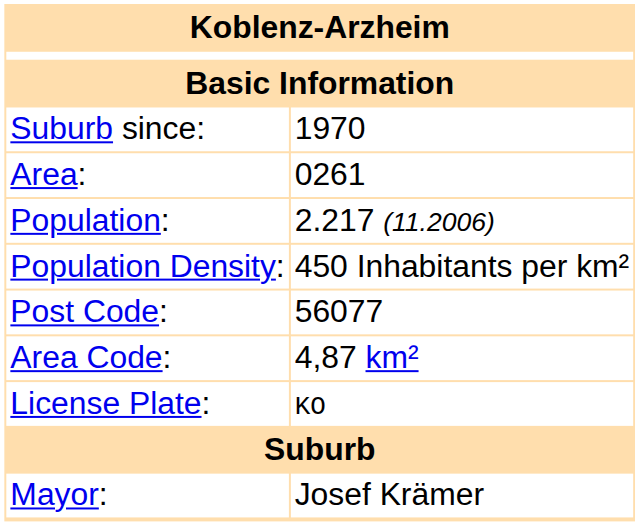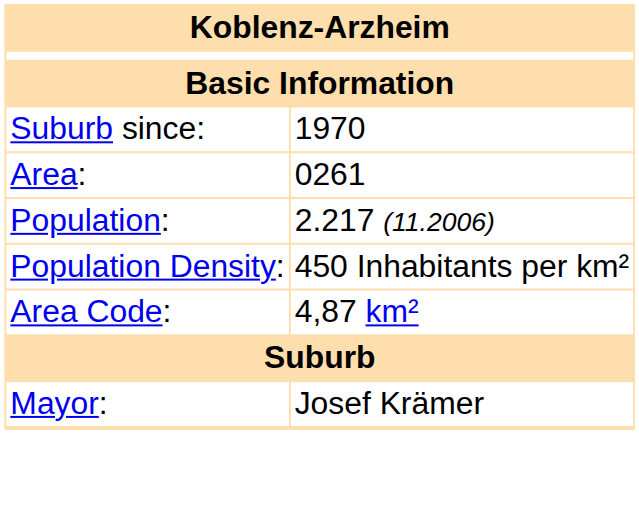 <table border="0" cellpadding="2" cellspacing="1" style="float:right; empty-cells:show; margin-left:1em; margin-bottom:0.5em; background:#FFDEAD;">
 <tr>
 <th colspan="2">Koblenz-Arzheim</th>
 </tr>
 <tr -- bgcolor="#FFFFFF">
 <th colspan="2" align="center"></th>
 </tr>
 <tr --->
 <th colspan="2">Basic Information</th>
 </tr>
 <tr style="background:#FFFFFF;">
 <td><a href='#'>Suburb</a> since:</td>
 <td>1970</td>
 </tr>
 <tr style="background:#FFFFFF;">
 <td><a href='#'>Area</a>:</td>
 <td>0261</td>
 </tr>
 <tr style="background:#FFFFFF;">
 <td><a href='#'>Population</a>:</td>
 <td>2.217 <em><small>(11.2006)</small></em></td>
 </tr>
 <tr style="background:#FFFFFF;">
 <td><a href='#'>Population Density</a>:</td>
 <td>450 Inhabitants per km²</td>
 </tr>
 <tr style="background:#FFFFFF;">
-<td><a href='#'>Post Code</a>:</td>
-<td>56077</td>
-</tr>
-<tr style="background:#FFFFFF;">
 <td><a href='#'>Area Code</a>:</td>
 <td>4,87 <a href='#'>km²</a></td>
-</tr>
-<tr style="background:#FFFFFF;">
-<td><a href='#'>License Plate</a>:</td>
-<td><code>KO</code></td>
 </tr>
 <tr>
 <th colspan="2">Suburb</th>
 </tr>
 <tr style="background:#FFFFFF;">
 <td><a href='#'>Mayor</a>:</td>
 <td>Josef Krämer</td>
 </tr>
 <tr>
 </tr>
 </table>
